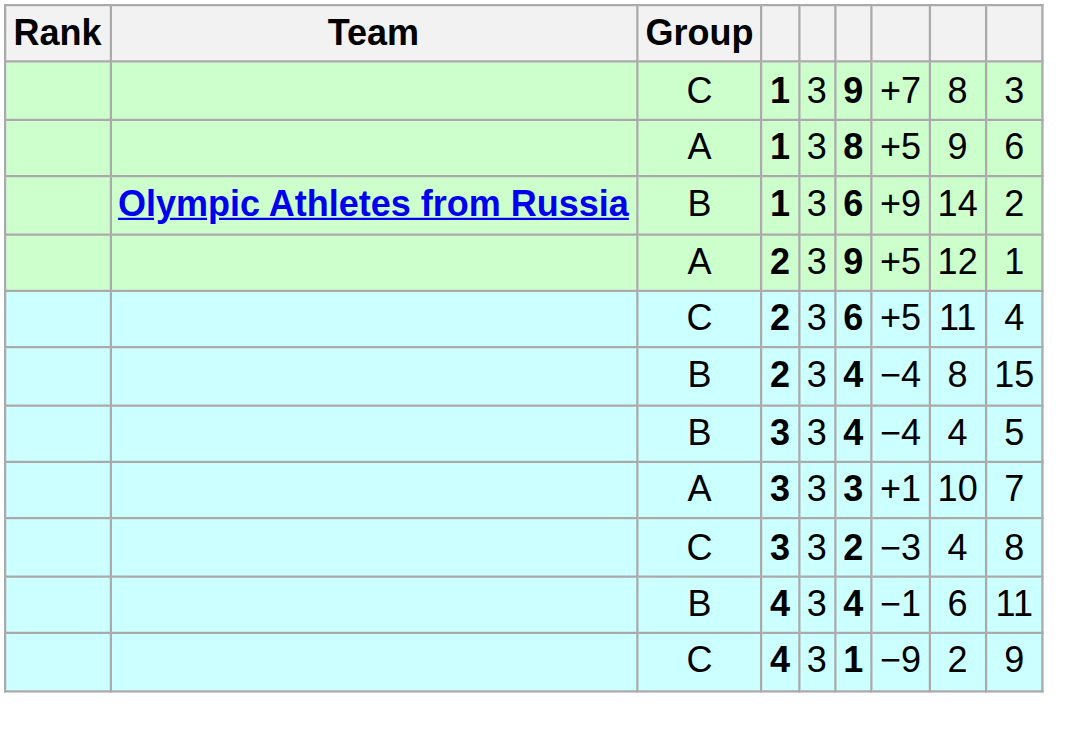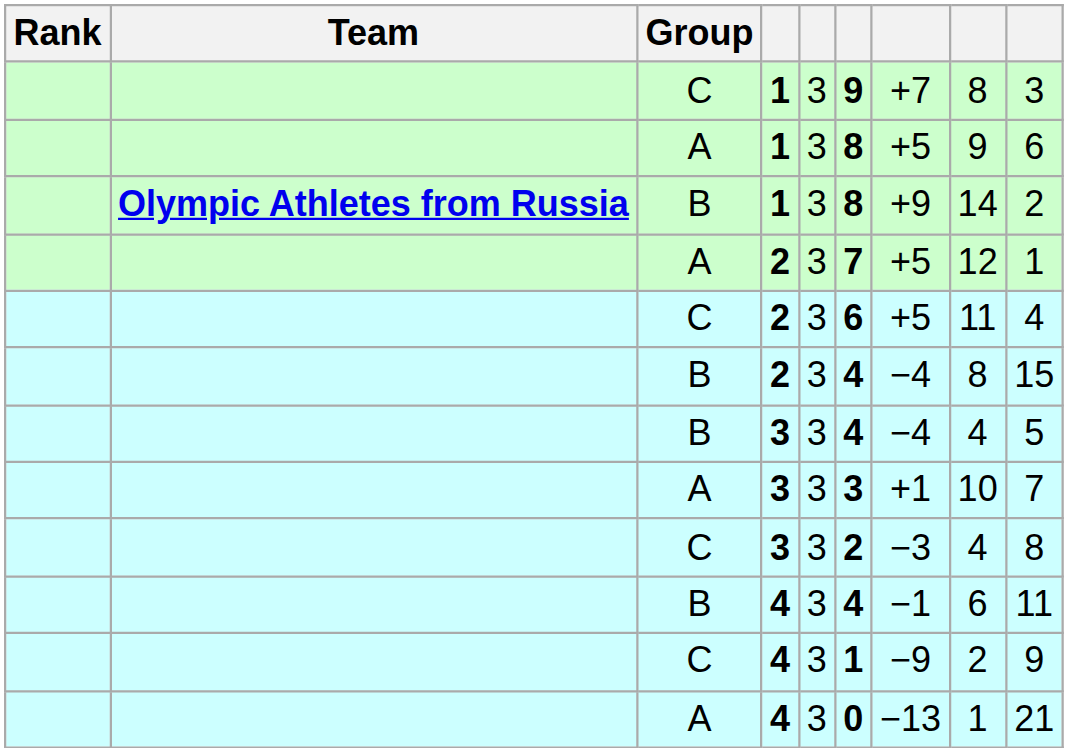 <table class="wikitable sortable" style="text-align:center;">
 <tr>
 <th>Rank</th>
 <th>Team</th>
 <th>Group</th>
 <th></th>
 <th></th>
 <th></th>
 <th></th>
 <th></th>
 <th></th>
 </tr>
 <tr bgcolor=ccffcc>
 <td></td>
 <td align=left></td>
 <td>C</td>
 <td><strong>1</strong></td>
 <td>3</td>
 <td><strong>9</strong></td>
 <td>+7</td>
 <td>8</td>
 <td>3</td>
 </tr>
 <tr bgcolor=ccffcc>
 <td></td>
 <td align=left></td>
 <td>A</td>
 <td><strong>1</strong></td>
 <td>3</td>
 <td><strong>8</strong></td>
 <td>+5</td>
 <td>9</td>
 <td>6</td>
 </tr>
 <tr bgcolor=ccffcc>
 <td></td>
 <td align=left><strong> <a href='#'>Olympic Athletes from Russia</a></strong></td>
 <td>B</td>
 <td><strong>1</strong></td>
 <td>3</td>
-<td><strong>6</strong></td>
+<td><strong>8</strong></td>
 <td>+9</td>
 <td>14</td>
 <td>2</td>
 </tr>
 <tr bgcolor=ccffcc>
 <td></td>
 <td align=left></td>
 <td>A</td>
 <td><strong>2</strong></td>
 <td>3</td>
-<td><strong>9</strong></td>
+<td><strong>7</strong></td>
 <td>+5</td>
 <td>12</td>
 <td>1</td>
 </tr>
 <tr bgcolor=ccffff>
 <td></td>
 <td align=left></td>
 <td>C</td>
 <td><strong>2</strong></td>
 <td>3</td>
 <td><strong>6</strong></td>
 <td>+5</td>
 <td>11</td>
 <td>4</td>
 </tr>
 <tr bgcolor=ccffff>
 <td></td>
 <td align=left></td>
 <td>B</td>
 <td><strong>2</strong></td>
 <td>3</td>
 <td><strong>4</strong></td>
 <td>−4</td>
 <td>8</td>
 <td>15</td>
 </tr>
 <tr bgcolor=ccffff>
 <td></td>
 <td align=left></td>
 <td>B</td>
 <td><strong>3</strong></td>
 <td>3</td>
 <td><strong>4</strong></td>
 <td>−4</td>
 <td>4</td>
 <td>5</td>
 </tr>
 <tr bgcolor=ccffff>
 <td></td>
 <td align=left></td>
 <td>A</td>
 <td><strong>3</strong></td>
 <td>3</td>
 <td><strong>3</strong></td>
 <td>+1</td>
 <td>10</td>
 <td>7</td>
 </tr>
 <tr bgcolor=ccffff>
 <td></td>
 <td align=left></td>
 <td>C</td>
 <td><strong>3</strong></td>
 <td>3</td>
 <td><strong>2</strong></td>
 <td>−3</td>
 <td>4</td>
 <td>8</td>
 </tr>
 <tr bgcolor=ccffff>
 <td></td>
 <td align=left></td>
 <td>B</td>
 <td><strong>4</strong></td>
 <td>3</td>
 <td><strong>4</strong></td>
 <td>−1</td>
 <td>6</td>
 <td>11</td>
 </tr>
 <tr bgcolor=ccffff>
 <td></td>
 <td align=left></td>
 <td>C</td>
 <td><strong>4</strong></td>
 <td>3</td>
 <td><strong>1</strong></td>
 <td>−9</td>
 <td>2</td>
 <td>9</td>
 </tr>
+<tr bgcolor=ccffff>
+<td></td>
+<td align=left></td>
+<td>A</td>
+<td><strong>4</strong></td>
+<td>3</td>
+<td><strong>0</strong></td>
+<td>−13</td>
+<td>1</td>
+<td>21</td>
+</tr>
 </table>
